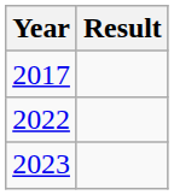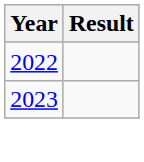 <table class="wikitable" style="text-align:center">
 <tr>
 <th>Year</th>
 <th>Result</th>
-</tr>
-<tr>
-<td><a href='#'>2017</a></td>
-<td></td>
 </tr>
 <tr>
 <td><a href='#'>2022</a></td>
 <td></td>
 </tr>
 <tr>
 <td><a href='#'>2023</a></td>
 <td></td>
 </tr>
 </table>
